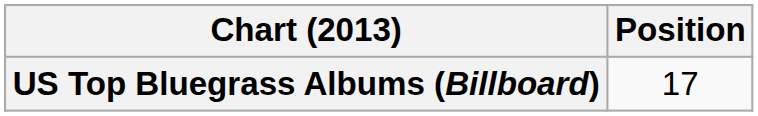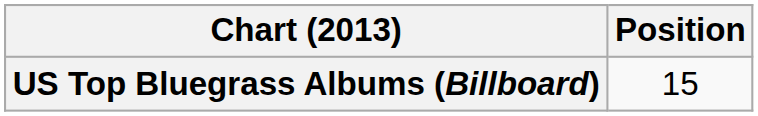 <table class="wikitable plainrowheaders">
 <tr>
 <th scope="col">Chart (2013)</th>
 <th scope="col">Position</th>
 </tr>
 <tr>
 <th scope="row">US Top Bluegrass Albums (<em>Billboard</em>)</th>
-<td align=center>17</td>
+<td align=center>15</td>
 </tr>
 </table>
